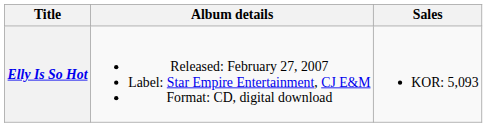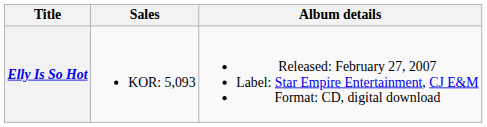 <table class="wikitable plainrowheaders" style="text-align:center;">
 <tr>
 <th scope="col" rowspan="1">Title</th>
+<th scope="col" rowspan="1">Sales</th>
 <th scope="col" rowspan="1">Album details</th>
-<th scope="col" rowspan="1">Sales</th>
 </tr>
 <tr>
 <th scope="row"><em><a href='#'>Elly Is So Hot</a></em></th>
+<td><br><ul><li>KOR: 5,093</li></ul></td>
 <td><br><ul><li>Released: February 27, 2007</li><li>Label: <a href='#'>Star Empire Entertainment</a>, <a href='#'>CJ E&M</a></li><li>Format: CD, digital download</li></ul></td>
-<td><br><ul><li>KOR: 5,093</li></ul></td>
 </tr>
 </table>
